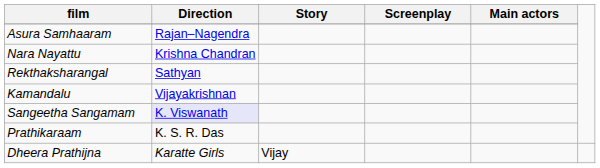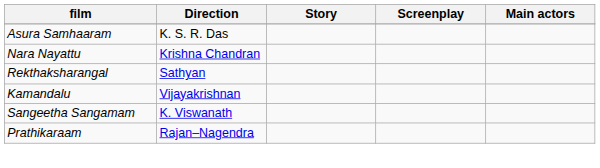 <table class="wikitable sortable">
 <tr>
 <th width="25%">film</th>
 <th width="18%">Direction</th>
 <th width="18%">Story</th>
 <th width="18%">Screenplay</th>
 <th width="18%">Main actors</th>
 </tr>
 <tr valign="top">
 </tr>
 <tr valign="top">
 <td><em>Asura Samhaaram</em></td>
-<td><a href='#'>Rajan–Nagendra</a></td>
+<td>K. S. R. Das</td>
 <td> </td>
 <td> </td>
 <td> </td>
 </tr>
 <tr valign="top">
 <td><em>Nara Nayattu</em></td>
 <td><a href='#'>Krishna Chandran</a></td>
 <td> </td>
 <td> </td>
 <td> </td>
 </tr>
 <tr valign="top">
 <td><em>Rekthaksharangal</em></td>
 <td><a href='#'>Sathyan</a></td>
 <td> </td>
 <td> </td>
 <td> </td>
 </tr>
 <tr valign="top">
 <td><em>Kamandalu</em></td>
 <td><a href='#'>Vijayakrishnan</a></td>
 <td> </td>
 <td> </td>
 <td> </td>
 </tr>
 <tr valign="top">
 <td><em>Sangeetha Sangamam</em></td>
-<td style="background: lavender;"><a href='#'>K. Viswanath</a></td>
+<td><a href='#'>K. Viswanath</a></td>
 <td> </td>
 <td> </td>
 <td> </td>
 </tr>
 <tr valign="top">
 <td><em>Prathikaraam</em></td>
-<td>K. S. R. Das</td>
-<td> </td>
-<td> </td>
-<td> </td>
-</tr>
-<tr valign="top">
-<td><em>Dheera Prathijna</em></td>
-<td><em>Karatte Girls</em></td>
-<td>Vijay</td>
+<td><a href='#'>Rajan–Nagendra</a></td>
 <td> </td>
 <td> </td>
 <td> </td>
 </tr>
 </table>
